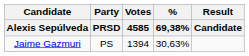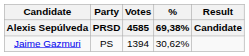 <table class="wikitable" style="text-align:center;">
 <tr>
 <th>Candidate</th>
 <th>Party</th>
 <th>Votes</th>
 <th>%</th>
 <th>Result</th>
 </tr>
 <tr>
 <th>Alexis Sepúlveda</th>
 <th>PRSD</th>
 <th>4585</th>
 <th>69,38%</th>
 <th>Candidate</th>
 </tr>
 <tr>
 <td><a href='#'>Jaime Gazmuri</a></td>
 <td>PS</td>
 <td>1394</td>
-<td>30,63%</td>
+<td>30,62%</td>
 <td></td>
 </tr>
 </table>
